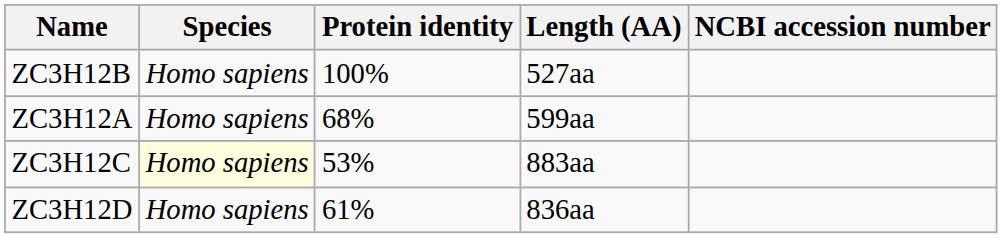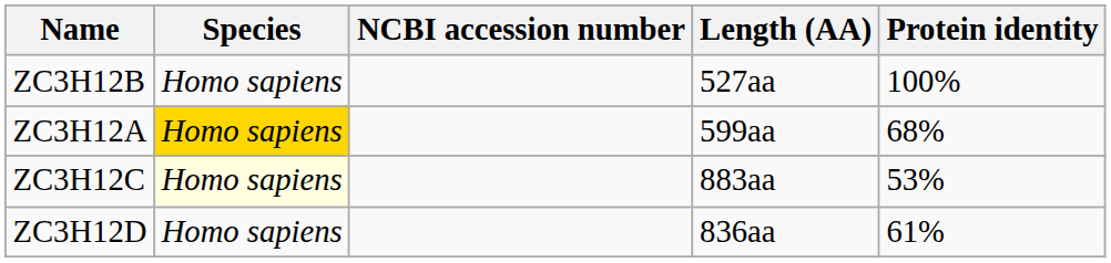 <table class="wikitable">
 <tr>
 <th>Name</th>
 <th>Species</th>
+<th>NCBI accession number</th>
+<th>Length (AA)</th>
 <th>Protein identity</th>
-<th>Length (AA)</th>
-<th>NCBI accession number</th>
 </tr>
 <tr>
 <td>ZC3H12B</td>
 <td><em>Homo sapiens</em></td>
+<td></td>
+<td>527aa</td>
 <td>100%</td>
-<td>527aa</td>
-<td></td>
 </tr>
 <tr>
 <td>ZC3H12A</td>
-<td><em>Homo sapiens</em></td>
+<td style="background: gold;"><em>Homo sapiens</em></td>
+<td></td>
+<td>599aa</td>
 <td>68%</td>
-<td>599aa</td>
-<td></td>
 </tr>
 <tr>
 <td>ZC3H12C</td>
 <td style="background: lightyellow;"><em>Homo sapiens</em></td>
+<td></td>
+<td>883aa</td>
 <td>53%</td>
-<td>883aa</td>
-<td></td>
 </tr>
 <tr>
 <td>ZC3H12D</td>
 <td><em>Homo sapiens</em></td>
+<td></td>
+<td>836aa</td>
 <td>61%</td>
-<td>836aa</td>
-<td></td>
 </tr>
 </table>
